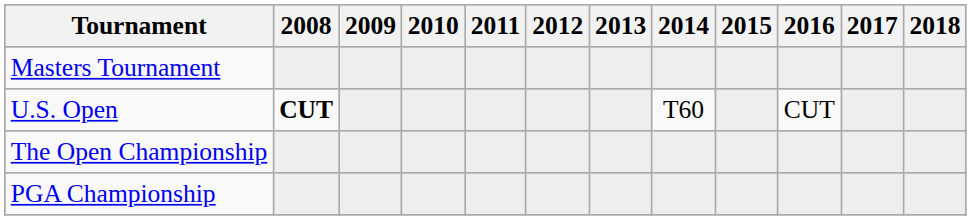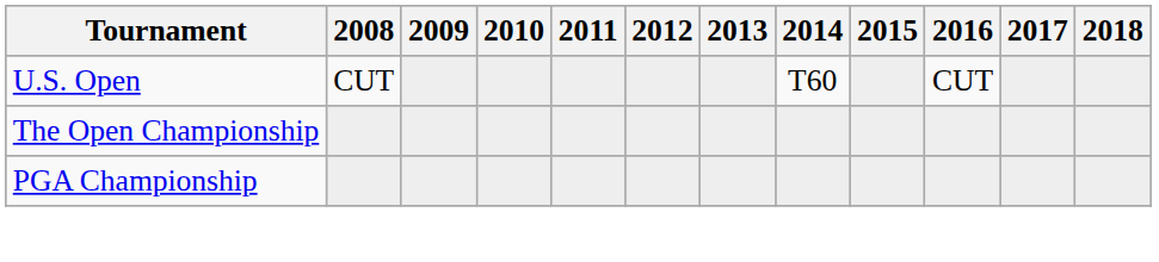 <table class="wikitable" style="font-size:95%;text-align:center;">
 <tr>
 <th>Tournament</th>
 <th>2008</th>
 <th>2009</th>
 <th>2010</th>
 <th>2011</th>
 <th>2012</th>
 <th>2013</th>
 <th>2014</th>
 <th>2015</th>
 <th>2016</th>
 <th>2017</th>
 <th>2018</th>
 </tr>
 <tr>
-<td align=left><a href='#'>Masters Tournament</a></td>
-<td style="background:#eeeeee;"></td>
-<td style="background:#eeeeee;"></td>
-<td style="background:#eeeeee;"></td>
-<td style="background:#eeeeee;"></td>
-<td style="background:#eeeeee;"></td>
-<td style="background:#eeeeee;"></td>
-<td style="background:#eeeeee;"></td>
-<td style="background:#eeeeee;"></td>
-<td style="background:#eeeeee;"></td>
-<td style="background:#eeeeee;"></td>
-<td style="background:#eeeeee;"></td>
-</tr>
-<tr>
 <td align=left><a href='#'>U.S. Open</a></td>
-<td><strong>CUT</strong></td>
+<td>CUT</td>
 <td style="background:#eeeeee;"></td>
 <td style="background:#eeeeee;"></td>
 <td style="background:#eeeeee;"></td>
 <td style="background:#eeeeee;"></td>
 <td style="background:#eeeeee;"></td>
 <td>T60</td>
 <td style="background:#eeeeee;"></td>
 <td>CUT</td>
 <td style="background:#eeeeee;"></td>
 <td style="background:#eeeeee;"></td>
 </tr>
 <tr>
 <td align=left><a href='#'>The Open Championship</a></td>
 <td style="background:#eeeeee;"></td>
 <td style="background:#eeeeee;"></td>
 <td style="background:#eeeeee;"></td>
 <td style="background:#eeeeee;"></td>
 <td style="background:#eeeeee;"></td>
 <td style="background:#eeeeee;"></td>
 <td style="background:#eeeeee;"></td>
 <td style="background:#eeeeee;"></td>
 <td style="background:#eeeeee;"></td>
 <td style="background:#eeeeee;"></td>
 <td style="background:#eeeeee;"></td>
 </tr>
 <tr>
 <td align=left><a href='#'>PGA Championship</a></td>
 <td style="background:#eeeeee;"></td>
 <td style="background:#eeeeee;"></td>
 <td style="background:#eeeeee;"></td>
 <td style="background:#eeeeee;"></td>
 <td style="background:#eeeeee;"></td>
 <td style="background:#eeeeee;"></td>
 <td style="background:#eeeeee;"></td>
 <td style="background:#eeeeee;"></td>
 <td style="background:#eeeeee;"></td>
 <td style="background:#eeeeee;"></td>
 <td style="background:#eeeeee;"></td>
 </tr>
 </table>
